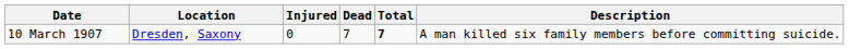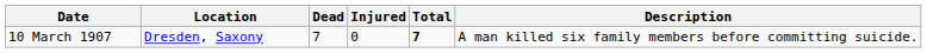 <table class="wikitable sortable">
 <tr>
 <th scope="col" style="width: 8rem;">Date</th>
 <th scope="col" style="width: 10rem;">Location</th>
+<th data-sort-type=number>Dead</th>
 <th data-sort-type=number>Injured</th>
-<th data-sort-type=number>Dead</th>
 <th data-sort-type=number>Total</th>
 <th class=unsortable>Description</th>
 </tr>
 <tr>
 <td>10 March 1907</td>
 <td><a href='#'>Dresden</a>, <a href='#'>Saxony</a></td>
+<td>7</td>
 <td>0</td>
-<td>7</td>
 <td><strong>7</strong></td>
 <td>A man killed six family members before committing suicide.</td>
 </tr>
 </table>
